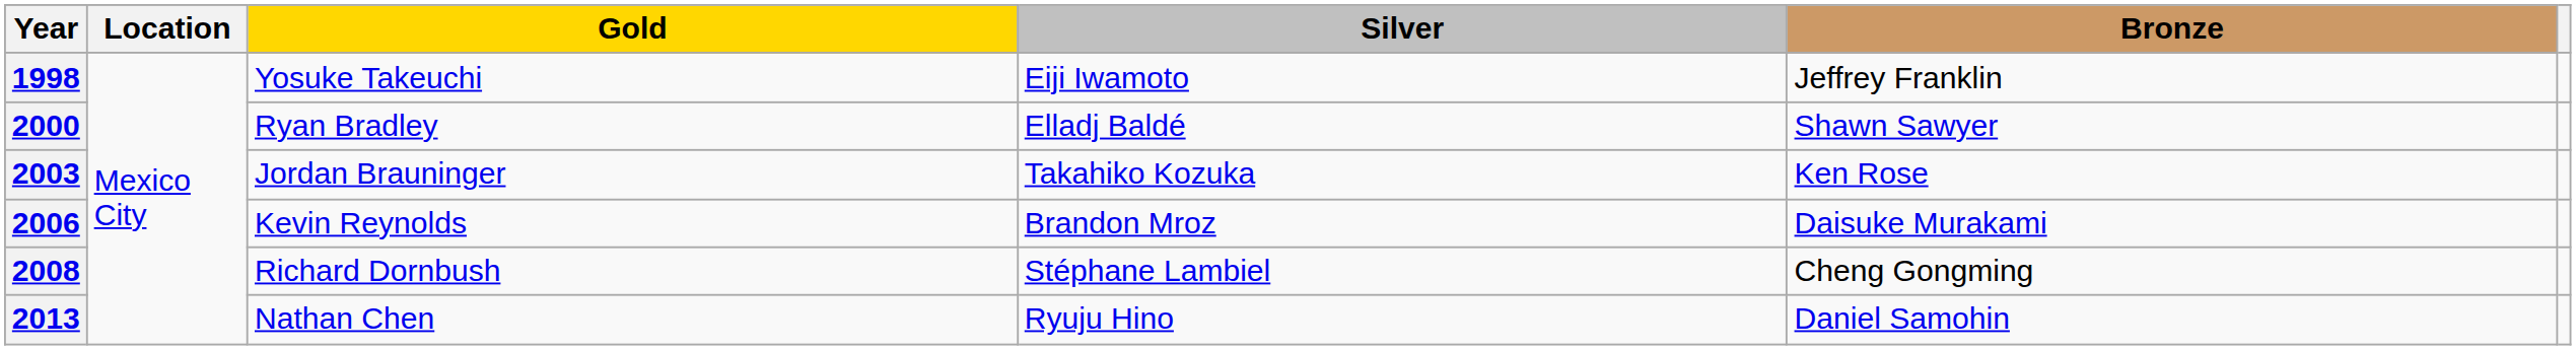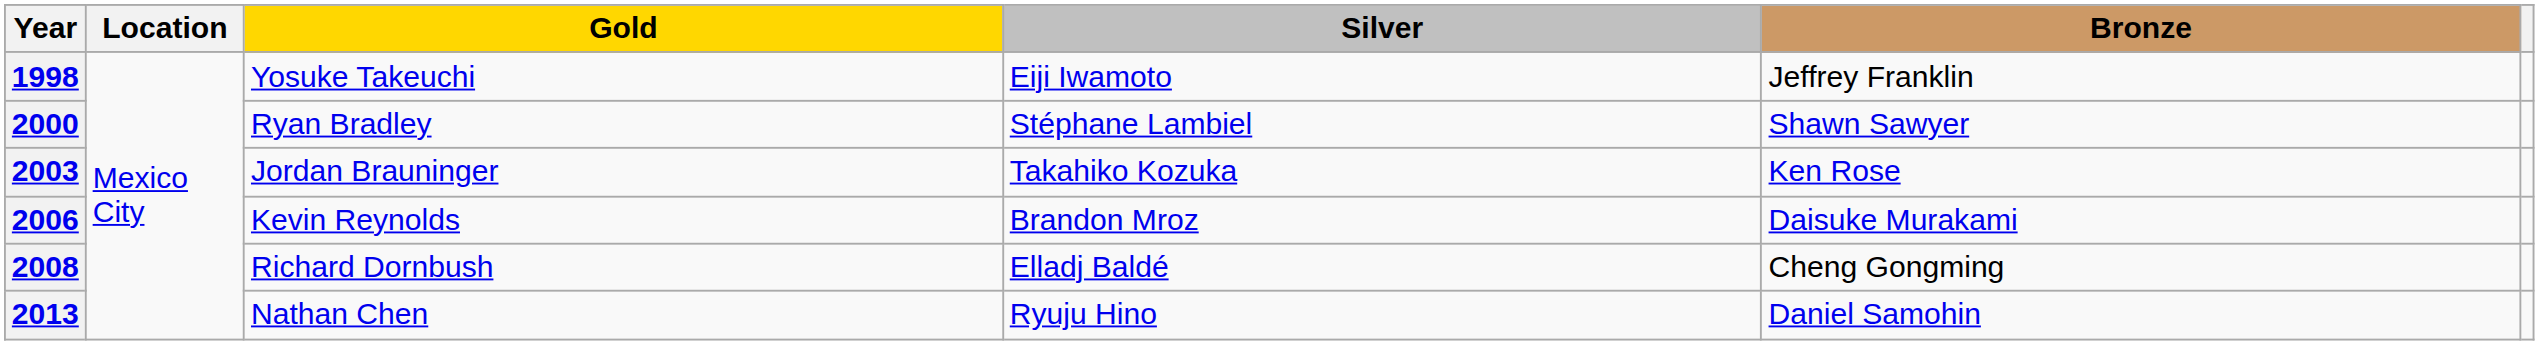 <table class="wikitable unsortable" style="text-align:left; width:85%">
 <tr>
 <th scope="col" style="text-align:center">Year</th>
 <th scope="col" style="text-align:center">Location</th>
 <td scope="col" style="text-align:center; width:30%; background:gold"><strong>Gold</strong></td>
 <td scope="col" style="text-align:center; width:30%; background:silver"><strong>Silver</strong></td>
 <td scope="col" style="text-align:center; width:30%; background:#c96"><strong>Bronze</strong></td>
 <th scope="col" style="text-align:center"></th>
 </tr>
 <tr>
 <th scope="row" style="text-align:left"><a href='#'>1998</a></th>
 <td rowspan="6"><a href='#'>Mexico City</a></td>
 <td> <a href='#'>Yosuke Takeuchi</a></td>
 <td> <a href='#'>Eiji Iwamoto</a></td>
 <td> Jeffrey Franklin</td>
 <td></td>
 </tr>
 <tr>
 <th scope="row" style="text-align:left"><a href='#'>2000</a></th>
 <td> <a href='#'>Ryan Bradley</a></td>
-<td> <a href='#'>Elladj Baldé</a></td>
+<td> <a href='#'>Stéphane Lambiel</a></td>
 <td> <a href='#'>Shawn Sawyer</a></td>
 <td></td>
 </tr>
 <tr>
 <th scope="row" style="text-align:left"><a href='#'>2003</a></th>
 <td> <a href='#'>Jordan Brauninger</a></td>
 <td> <a href='#'>Takahiko Kozuka</a></td>
 <td> <a href='#'>Ken Rose</a></td>
 <td></td>
 </tr>
 <tr>
 <th scope="row" style="text-align:left"><a href='#'>2006</a></th>
 <td> <a href='#'>Kevin Reynolds</a></td>
 <td> <a href='#'>Brandon Mroz</a></td>
 <td> <a href='#'>Daisuke Murakami</a></td>
 <td></td>
 </tr>
 <tr>
 <th scope="row" style="text-align:left"><a href='#'>2008</a></th>
 <td> <a href='#'>Richard Dornbush</a></td>
-<td> <a href='#'>Stéphane Lambiel</a></td>
+<td> <a href='#'>Elladj Baldé</a></td>
 <td> Cheng Gongming</td>
 <td></td>
 </tr>
 <tr>
 <th scope="row" style="text-align:left"><a href='#'>2013</a></th>
 <td> <a href='#'>Nathan Chen</a></td>
 <td> <a href='#'>Ryuju Hino</a></td>
 <td> <a href='#'>Daniel Samohin</a></td>
 <td></td>
 </tr>
 </table>
